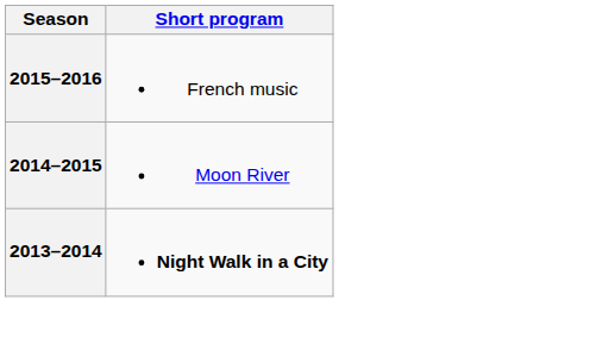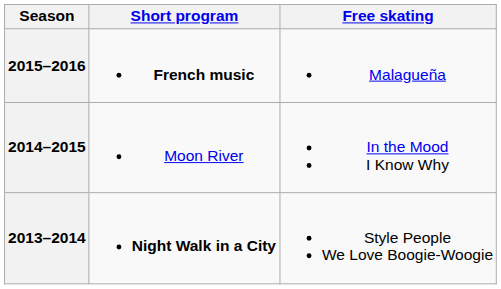 <table class=wikitable style=text-align:center>
 <tr>
 <th>Season</th>
 <th><a href='#'>Short program</a></th>
+<th><a href='#'>Free skating</a></th>
 </tr>
 <tr>
 <th>2015–2016</th>
-<td><br><ul><li>French music</li></ul></td>
+<td><strong><br><ul><li>French music</li></ul></strong></td>
+<td><br><ul><li><a href='#'>Malagueña</a> <br></li></ul></td>
 </tr>
 <tr>
 <th>2014–2015 <br> </th>
 <td><br><ul><li><a href='#'>Moon River</a> <br></li></ul></td>
+<td><br><ul><li><a href='#'>In the Mood</a> <br></li><li>I Know Why <br></li></ul></td>
 </tr>
 <tr>
 <th>2013–2014 <br> </th>
 <td><strong><br><ul><li>Night Walk in a City</li></ul></strong></td>
+<td><br><ul><li>Style People <br></li><li>We Love Boogie-Woogie</li></ul></td>
 </tr>
 </table>
